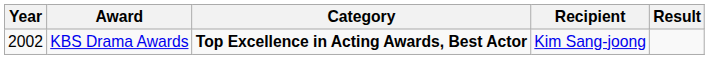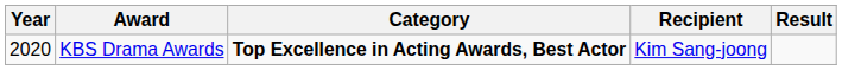 <table class="wikitable">
 <tr>
 <th>Year</th>
 <th>Award</th>
 <th>Category</th>
 <th>Recipient</th>
 <th>Result</th>
 </tr>
 <tr>
-<td>2002</td>
+<td>2020</td>
 <td><a href='#'>KBS Drama Awards</a></td>
 <td><strong>Top Excellence in Acting Awards, Best Actor</strong></td>
 <td><a href='#'>Kim Sang-joong</a></td>
 <td></td>
 </tr>
 </table>
